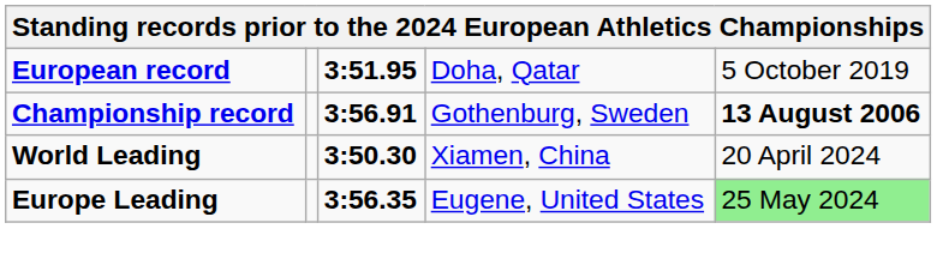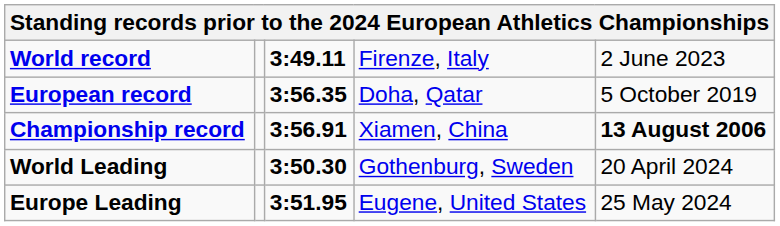 <table class="wikitable">
 <tr>
 <th colspan="5">Standing records prior to the 2024 European Athletics Championships</th>
 </tr>
 <tr>
+<td><strong><a href='#'>World record</a></strong></td>
+<td></td>
+<td><strong>3:49.11</strong></td>
+<td><a href='#'>Firenze</a>, <a href='#'>Italy</a></td>
+<td>2 June 2023</td>
+</tr>
+<tr>
 <td><strong><a href='#'>European record</a></strong></td>
 <td></td>
-<td><strong>3:51.95</strong></td>
+<td><strong>3:56.35</strong></td>
 <td><a href='#'>Doha</a>, <a href='#'>Qatar</a></td>
 <td>5 October 2019</td>
 </tr>
 <tr>
 <td><strong><a href='#'>Championship record</a></strong></td>
 <td></td>
 <td><strong>3:56.91</strong></td>
-<td><a href='#'>Gothenburg</a>, <a href='#'>Sweden</a></td>
+<td><a href='#'>Xiamen</a>, <a href='#'>China</a></td>
 <td><strong>13 August 2006</strong></td>
 </tr>
 <tr>
 <td><strong>World Leading</strong></td>
 <td></td>
 <td><strong>3:50.30</strong></td>
-<td><a href='#'>Xiamen</a>, <a href='#'>China</a></td>
+<td><a href='#'>Gothenburg</a>, <a href='#'>Sweden</a></td>
 <td>20 April 2024</td>
 </tr>
 <tr>
 <td><strong>Europe Leading</strong></td>
 <td></td>
-<td><strong>3:56.35</strong></td>
+<td><strong>3:51.95</strong></td>
 <td><a href='#'>Eugene</a>, <a href='#'>United States</a></td>
-<td style="background: lightgreen;">25 May 2024</td>
+<td>25 May 2024</td>
 </tr>
 </table>
